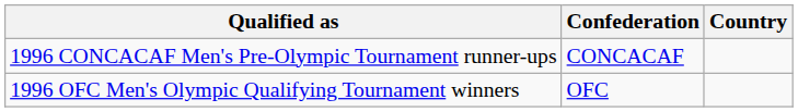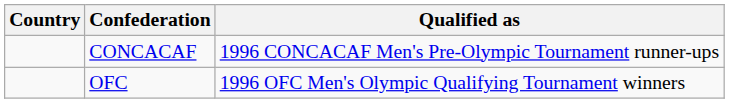 <table class="wikitable sortable">
 <tr>
+<th>Country</th>
+<th>Confederation</th>
 <th>Qualified as</th>
-<th>Confederation</th>
-<th>Country</th>
 </tr>
 <tr>
+<td></td>
+<td><a href='#'>CONCACAF</a></td>
 <td><a href='#'>1996 CONCACAF Men's Pre-Olympic Tournament</a> runner-ups</td>
-<td><a href='#'>CONCACAF</a></td>
-<td></td>
 </tr>
 <tr>
+<td></td>
+<td><a href='#'>OFC</a></td>
 <td><a href='#'>1996 OFC Men's Olympic Qualifying Tournament</a> winners</td>
-<td><a href='#'>OFC</a></td>
-<td></td>
 </tr>
 </table>
